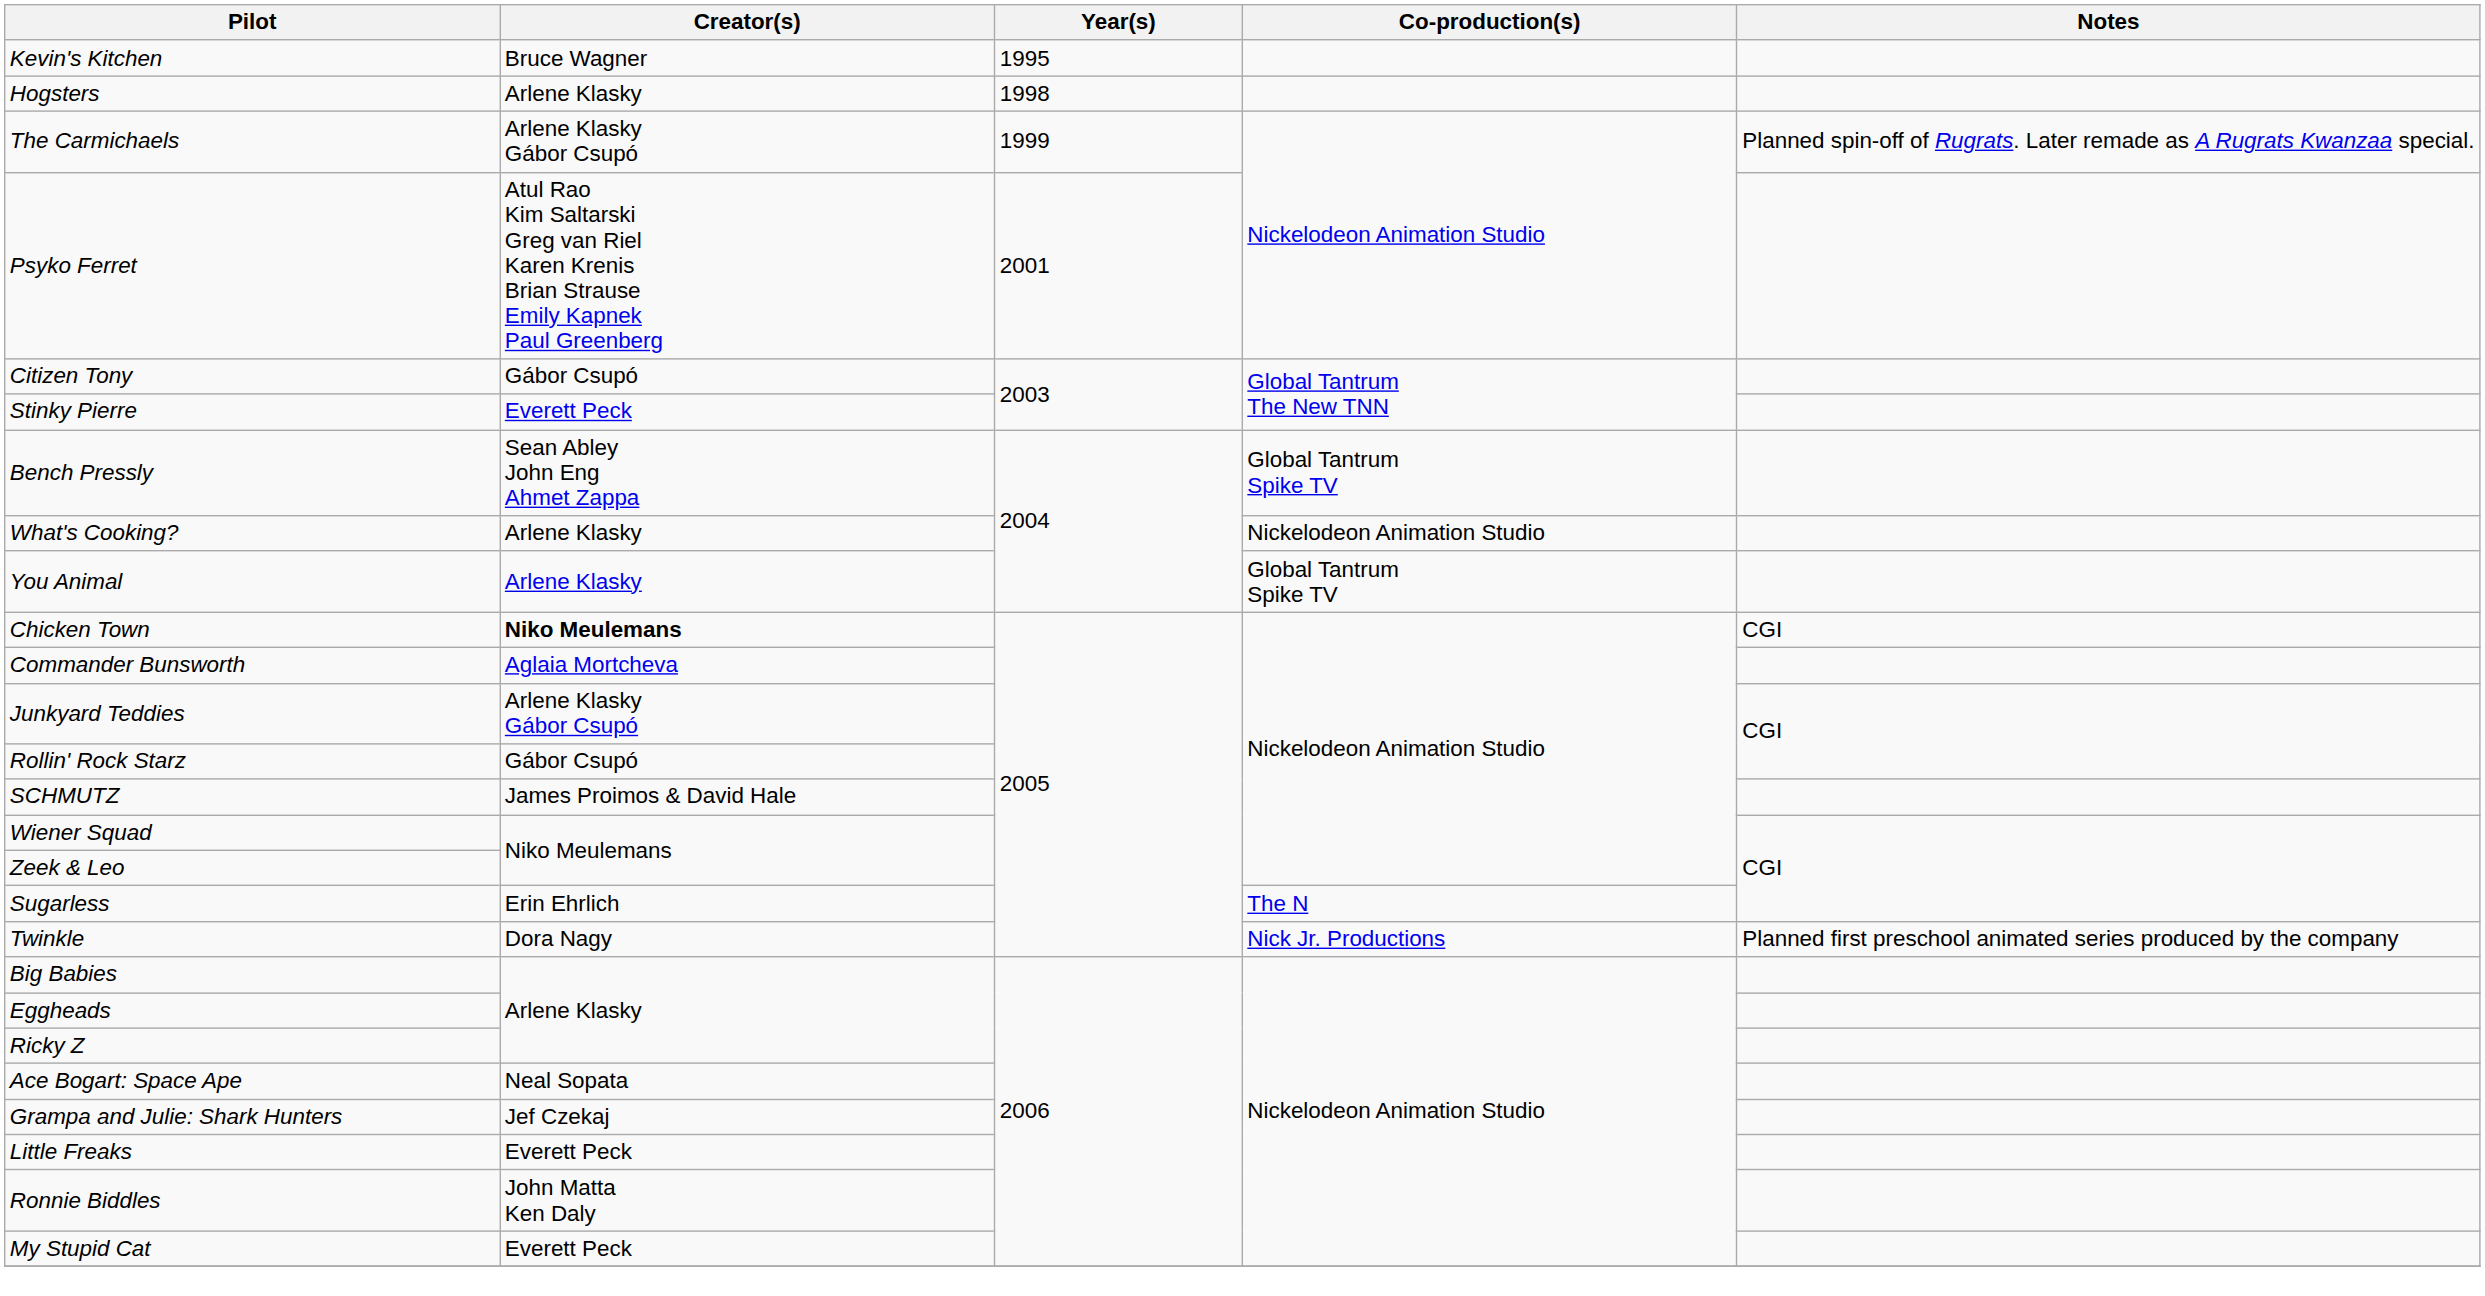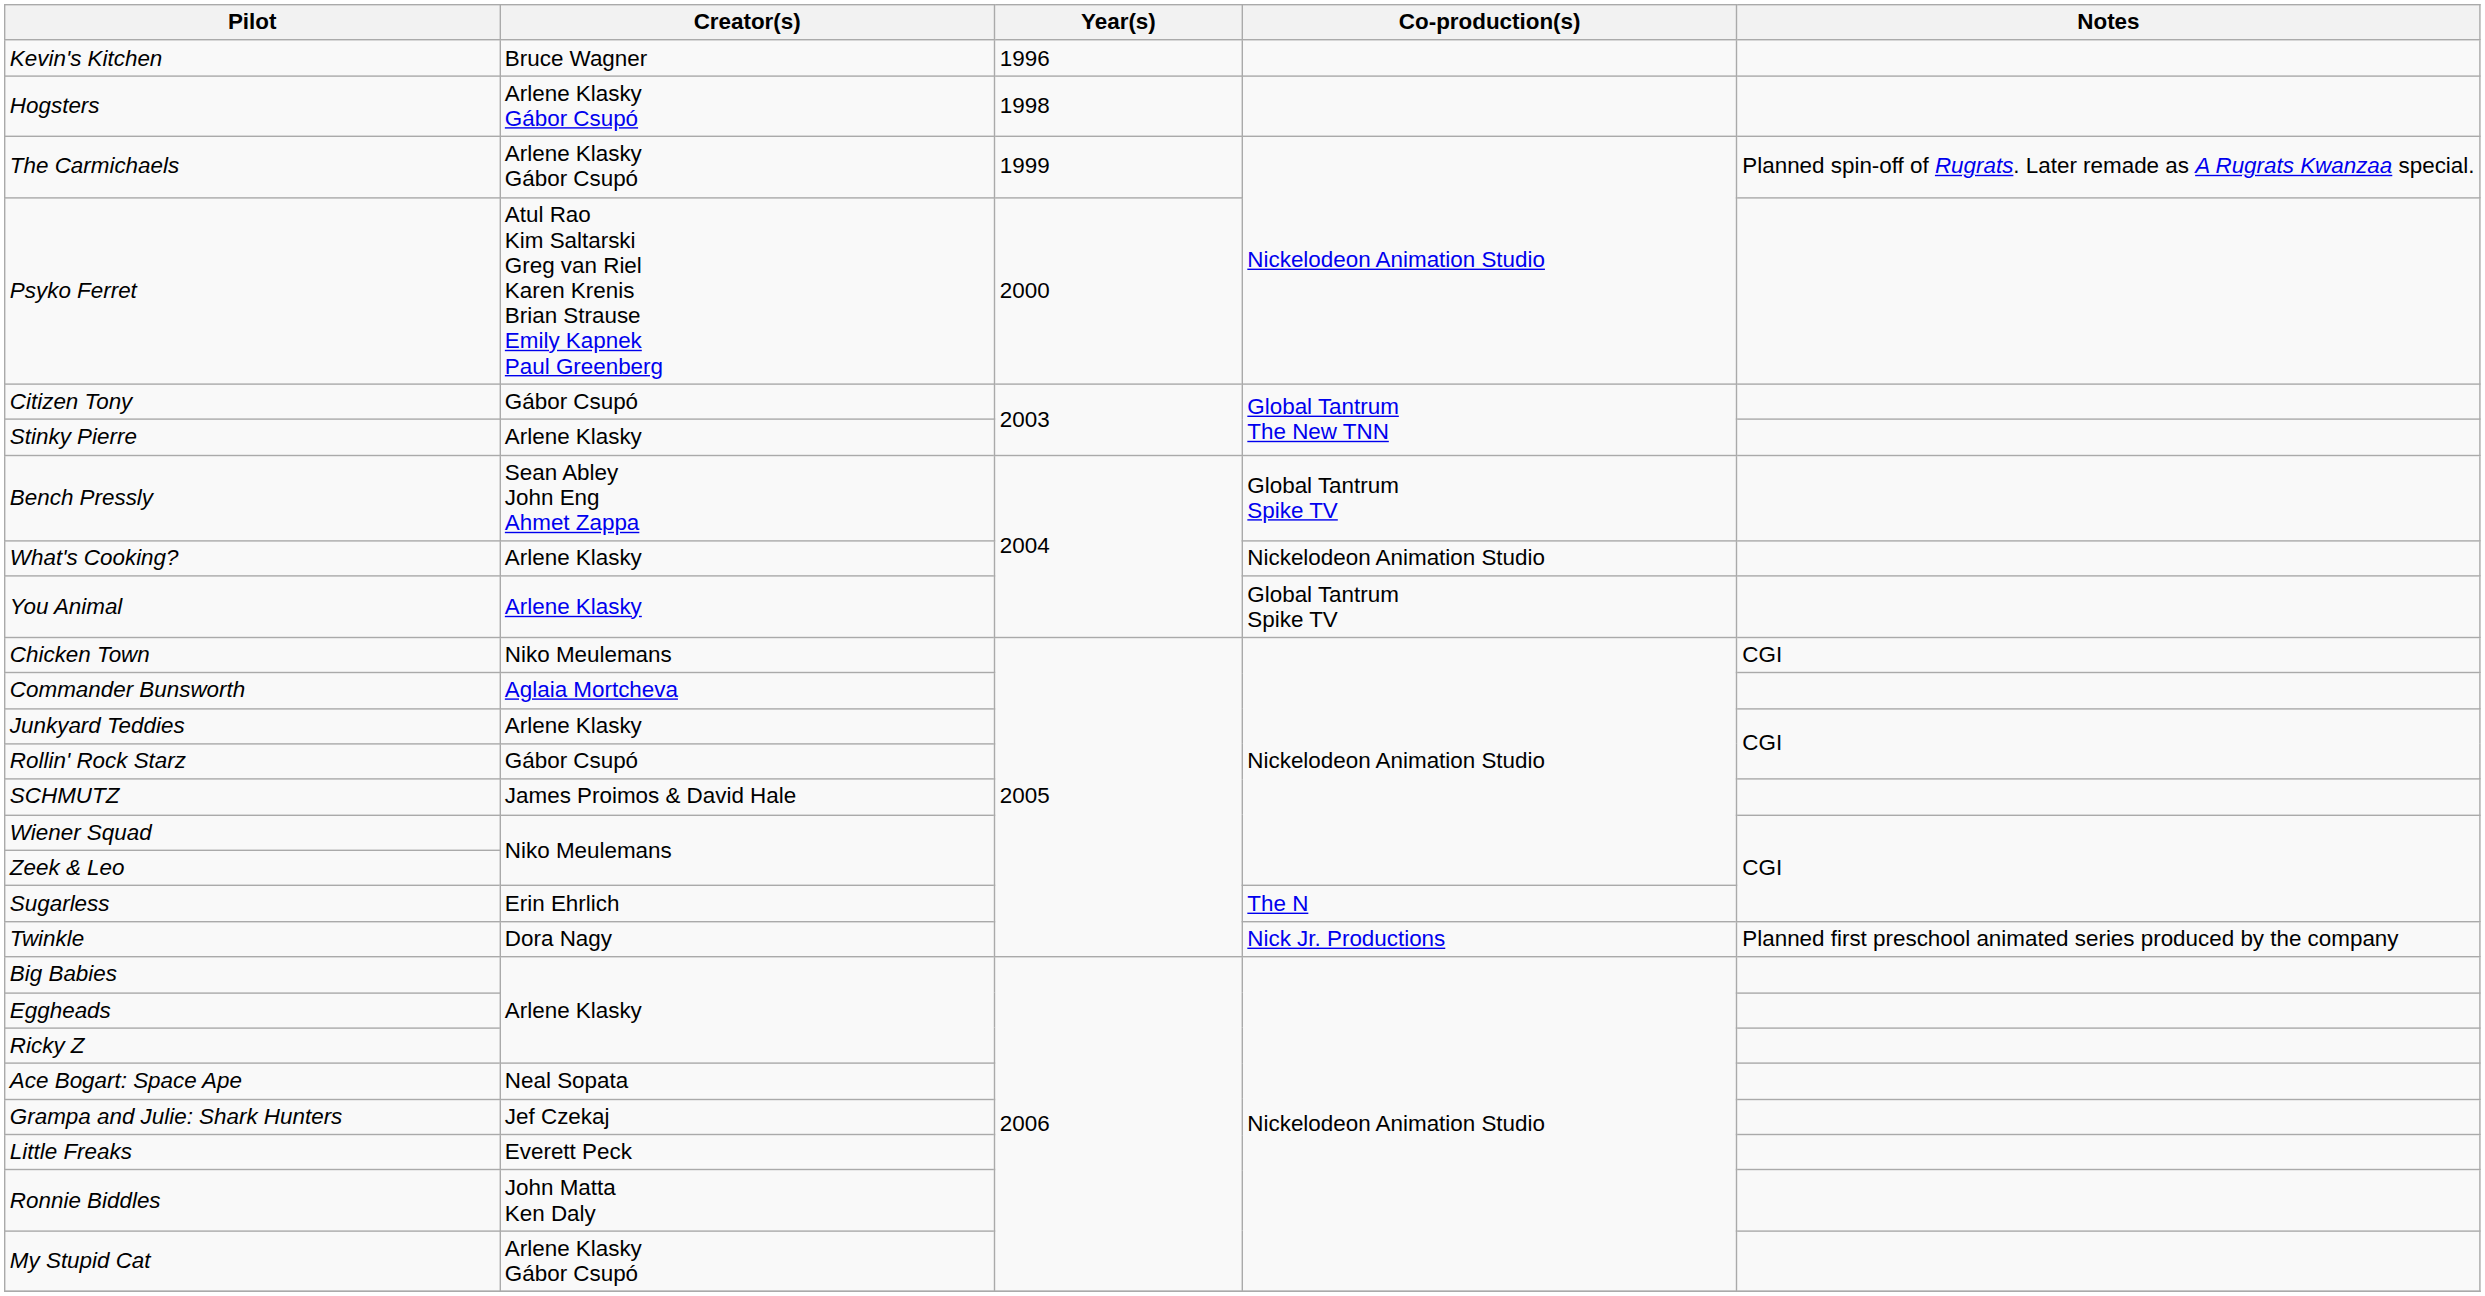 <table class="wikitable sortable" style="width: auto style="width:80%; table-layout: fixed">
 <tr>
 <th style="width:20%;">Pilot</th>
 <th style="width:20%;">Creator(s)</th>
 <th style="width:10%;">Year(s)</th>
 <th style="width:20%;">Co-production(s)</th>
 <th style="width:30%;" class="unsortable">Notes</th>
 </tr>
 <tr>
 <td><em>Kevin's Kitchen</em></td>
 <td>Bruce Wagner</td>
-<td>1995</td>
+<td>1996</td>
 <td></td>
 <td></td>
 </tr>
 <tr>
 <td><em>Hogsters</em></td>
-<td>Arlene Klasky</td>
+<td>Arlene Klasky<br><a href='#'>Gábor Csupó</a></td>
 <td>1998</td>
 <td></td>
 <td></td>
 </tr>
 <tr>
 <td><em>The Carmichaels</em></td>
 <td>Arlene Klasky<br>Gábor Csupó</td>
 <td>1999</td>
 <td rowspan="2"><a href='#'>Nickelodeon Animation Studio</a></td>
 <td>Planned spin-off of <em><a href='#'>Rugrats</a></em>. Later remade as <em><a href='#'>A Rugrats Kwanzaa</a></em> special.</td>
 </tr>
 <tr>
 <td><em>Psyko Ferret</em></td>
 <td>Atul Rao<br>Kim Saltarski<br>Greg van Riel<br>Karen Krenis<br>Brian Strause<br><a href='#'>Emily Kapnek</a><br><a href='#'>Paul Greenberg</a></td>
-<td>2001</td>
+<td>2000</td>
 <td></td>
 </tr>
 <tr>
 <td><em>Citizen Tony</em></td>
 <td>Gábor Csupó</td>
 <td rowspan="2">2003</td>
 <td rowspan="2"><a href='#'>Global Tantrum</a><br><a href='#'>The New TNN</a></td>
 <td></td>
 </tr>
 <tr>
 <td><em>Stinky Pierre</em></td>
-<td><a href='#'>Everett Peck</a></td>
+<td>Arlene Klasky</td>
 <td></td>
 </tr>
 <tr>
 <td><em>Bench Pressly</em></td>
 <td>Sean Abley<br>John Eng<br><a href='#'>Ahmet Zappa</a></td>
 <td rowspan="3">2004</td>
 <td>Global Tantrum<br><a href='#'>Spike TV</a></td>
 <td></td>
 </tr>
 <tr>
 <td><em>What's Cooking?</em></td>
 <td>Arlene Klasky</td>
 <td>Nickelodeon Animation Studio</td>
 <td></td>
 </tr>
 <tr>
 <td><em>You Animal</em></td>
 <td><a href='#'>Arlene Klasky</a></td>
 <td>Global Tantrum<br>Spike TV</td>
 <td></td>
 </tr>
 <tr>
 <td><em>Chicken Town</em></td>
-<td><strong>Niko Meulemans</strong></td>
+<td>Niko Meulemans</td>
 <td rowspan="9">2005</td>
 <td rowspan="7">Nickelodeon Animation Studio</td>
 <td>CGI</td>
 </tr>
 <tr>
 <td><em>Commander Bunsworth</em></td>
 <td><a href='#'>Aglaia Mortcheva</a></td>
 <td></td>
 </tr>
 <tr>
 <td><em>Junkyard Teddies</em></td>
-<td>Arlene Klasky<br><a href='#'>Gábor Csupó</a></td>
+<td>Arlene Klasky</td>
 <td rowspan="2">CGI</td>
 </tr>
 <tr>
 <td><em>Rollin' Rock Starz</em></td>
 <td>Gábor Csupó</td>
 </tr>
 <tr>
 <td><em>SCHMUTZ</em></td>
 <td>James Proimos & David Hale</td>
 <td></td>
 </tr>
 <tr>
 <td><em>Wiener Squad</em></td>
 <td rowspan="2">Niko Meulemans</td>
 <td rowspan="3">CGI</td>
 </tr>
 <tr>
 <td><em>Zeek & Leo</em></td>
 </tr>
 <tr>
 <td><em>Sugarless</em></td>
 <td>Erin Ehrlich</td>
 <td><a href='#'>The N</a></td>
 </tr>
 <tr>
 <td><em>Twinkle</em></td>
 <td>Dora Nagy</td>
 <td><a href='#'>Nick Jr. Productions</a></td>
 <td>Planned first preschool animated series produced by the company</td>
 </tr>
 <tr>
 <td><em>Big Babies</em></td>
 <td rowspan="3">Arlene Klasky</td>
 <td rowspan="8">2006</td>
 <td rowspan="8">Nickelodeon Animation Studio</td>
 <td></td>
 </tr>
 <tr>
 <td><em>Eggheads</em></td>
 <td></td>
 </tr>
 <tr>
 <td><em>Ricky Z</em></td>
 <td></td>
 </tr>
 <tr>
 <td><em>Ace Bogart: Space Ape</em></td>
 <td>Neal Sopata</td>
 <td></td>
 </tr>
 <tr>
 <td><em>Grampa and Julie: Shark Hunters</em></td>
 <td>Jef Czekaj</td>
 <td></td>
 </tr>
 <tr>
 <td><em>Little Freaks</em></td>
 <td>Everett Peck</td>
 <td></td>
 </tr>
 <tr>
 <td><em>Ronnie Biddles</em></td>
 <td>John Matta<br>Ken Daly</td>
 <td></td>
 </tr>
 <tr>
 <td><em>My Stupid Cat</em></td>
-<td>Everett Peck</td>
+<td>Arlene Klasky<br>Gábor Csupó</td>
 <td></td>
 </tr>
 <tr>
 </tr>
 </table>
